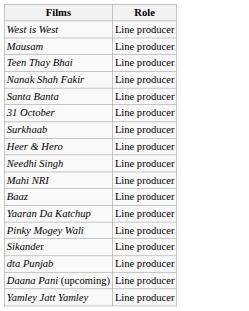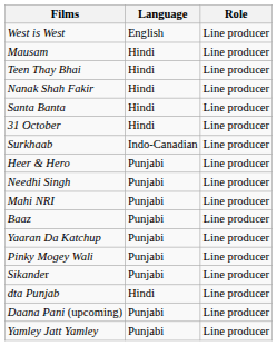 <table class="wikitable">
 <tr>
 <th>Films</th>
+<th>Language</th>
 <th>Role</th>
 </tr>
 <tr>
 <td><em>West is West</em></td>
+<td>English</td>
 <td>Line producer</td>
 </tr>
 <tr>
 <td><em>Mausam</em></td>
+<td>Hindi</td>
 <td>Line producer</td>
 </tr>
 <tr>
 <td><em>Teen Thay Bhai</em></td>
+<td>Hindi</td>
 <td>Line producer</td>
 </tr>
 <tr>
 <td><em>Nanak Shah Fakir</em></td>
+<td>Hindi</td>
 <td>Line producer</td>
 </tr>
 <tr>
 <td><em>Santa Banta</em></td>
+<td>Hindi</td>
 <td>Line producer</td>
 </tr>
 <tr>
 <td><em>31 October</em></td>
+<td>Hindi</td>
 <td>Line producer</td>
 </tr>
 <tr>
 <td><em>Surkhaab</em></td>
+<td>Indo-Canadian</td>
 <td>Line producer</td>
 </tr>
 <tr>
 <td><em>Heer & Hero</em></td>
+<td>Punjabi</td>
 <td>Line producer</td>
 </tr>
 <tr>
 <td><em>Needhi Singh</em></td>
+<td>Punjabi</td>
 <td>Line producer</td>
 </tr>
 <tr>
 <td><em>Mahi NRI</em></td>
+<td>Punjabi</td>
 <td>Line producer</td>
 </tr>
 <tr>
 <td><em>Baaz</em></td>
+<td>Punjabi</td>
 <td>Line producer</td>
 </tr>
 <tr>
 <td><em>Yaaran Da Katchup</em></td>
+<td>Punjabi</td>
 <td>Line producer</td>
 </tr>
 <tr>
 <td><em>Pinky Mogey Wali</em></td>
+<td>Punjabi</td>
 <td>Line producer</td>
 </tr>
 <tr>
 <td><em>Sikande</em>r</td>
+<td>Punjabi</td>
 <td>Line producer</td>
 </tr>
 <tr>
 <td><em>dta Punjab</em></td>
+<td>Hindi</td>
 <td>Line producer</td>
 </tr>
 <tr>
 <td><em>Daana Pani</em> (upcoming)</td>
+<td>Punjabi</td>
 <td>Line producer</td>
 </tr>
 <tr>
 <td><em>Yamley Jatt Yamley</em></td>
+<td>Punjabi</td>
 <td>Line producer</td>
 </tr>
 </table>
